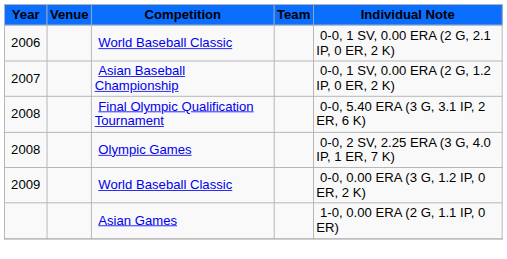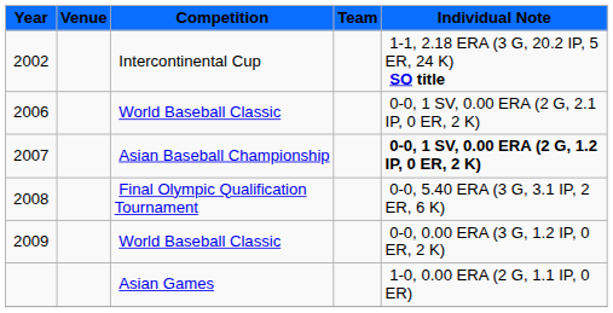 <table class="wikitable">
 <tr>
 <th style="background:#0A6EFF"><span>Year</span></th>
 <th style="background:#0A6EFF"><span>Venue</span></th>
 <th style="background:#0A6EFF"><span>Competition</span></th>
 <th style="background:#0A6EFF"><span>Team</span></th>
 <th style="background:#0A6EFF"><span>Individual Note</span></th>
+</tr>
+<tr>
+<td> 2002 </td>
+<td> </td>
+<td> Intercontinental Cup</td>
+<td style="text-align:center"></td>
+<td> 1-1, 2.18 ERA (3 G, 20.2 IP, 5 ER, 24 K) <br> <strong><a href='#'>SO</a> title</strong></td>
 </tr>
 <tr>
 <td> 2006 </td>
 <td> </td>
 <td> <a href='#'>World Baseball Classic</a></td>
 <td style="text-align:center"></td>
 <td> 0-0, 1 SV, 0.00 ERA (2 G, 2.1 IP, 0 ER, 2 K) </td>
 </tr>
 <tr>
 <td> 2007 </td>
 <td>  </td>
 <td> <a href='#'>Asian Baseball Championship</a></td>
 <td style="text-align:center"></td>
-<td> 0-0, 1 SV, 0.00 ERA (2 G, 1.2 IP, 0 ER, 2 K)</td>
+<td><strong> 0-0, 1 SV, 0.00 ERA (2 G, 1.2 IP, 0 ER, 2 K)</strong></td>
 </tr>
 <tr>
 <td> 2008 </td>
 <td> </td>
 <td> <a href='#'>Final Olympic Qualification Tournament</a> </td>
 <td style="text-align:center"></td>
 <td> 0-0, 5.40 ERA (3 G, 3.1 IP, 2 ER, 6 K)</td>
-</tr>
-<tr>
-<td> 2008 </td>
-<td> </td>
-<td> <a href='#'>Olympic Games</a></td>
-<td style="text-align:center"></td>
-<td> 0-0, 2 SV, 2.25 ERA (3 G, 4.0 IP, 1 ER, 7 K)</td>
 </tr>
 <tr>
 <td> 2009 </td>
 <td> </td>
 <td> <a href='#'>World Baseball Classic</a></td>
 <td style="text-align:center"></td>
 <td> 0-0, 0.00 ERA (3 G, 1.2 IP, 0 ER, 2 K)</td>
 </tr>
 <tr>
 <td>  </td>
 <td> </td>
 <td> <a href='#'>Asian Games</a></td>
 <td style="text-align:center"></td>
 <td> 1-0, 0.00 ERA (2 G, 1.1 IP, 0 ER)</td>
 </tr>
 <tr>
 </tr>
 </table>
